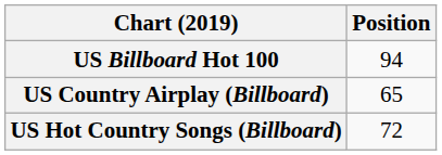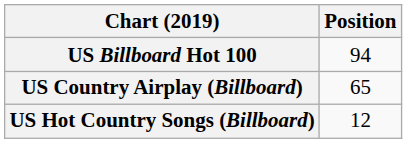 <table class="wikitable sortable plainrowheaders" style="text-align:center">
 <tr>
 <th scope="col">Chart (2019)</th>
 <th scope="col">Position</th>
 </tr>
 <tr>
 <th scope="row">US <em>Billboard</em> Hot 100</th>
 <td>94</td>
 </tr>
 <tr>
 <th scope="row">US Country Airplay (<em>Billboard</em>)</th>
 <td>65</td>
 </tr>
 <tr>
 <th scope="row">US Hot Country Songs (<em>Billboard</em>)</th>
-<td>72</td>
+<td>12</td>
 </tr>
 </table>
